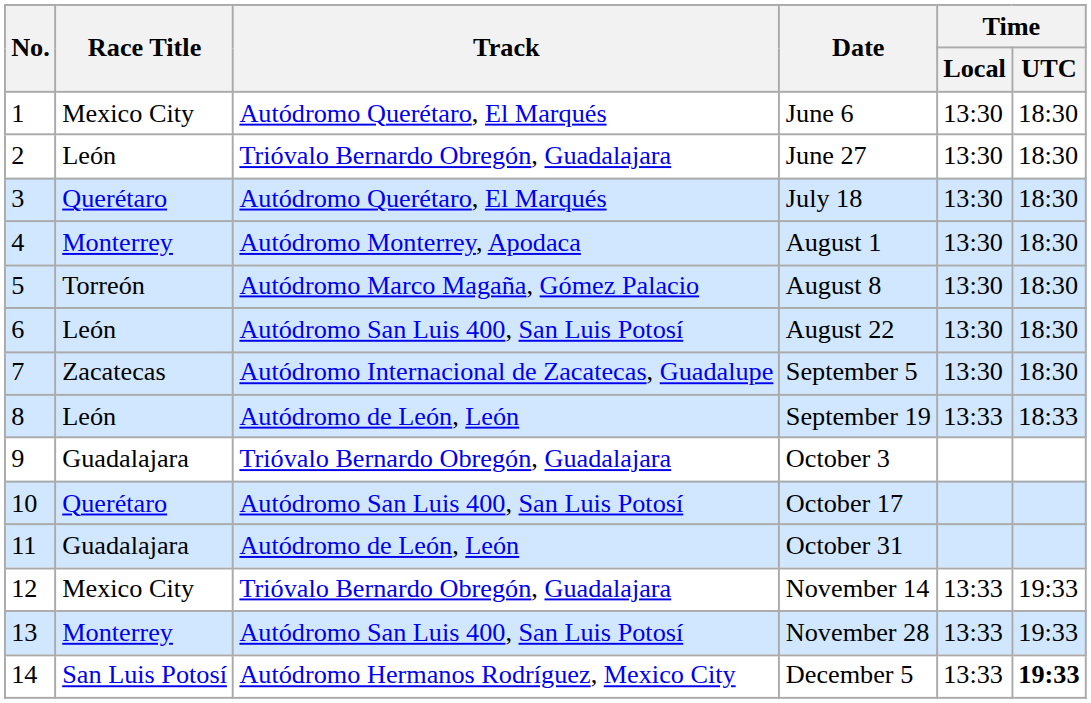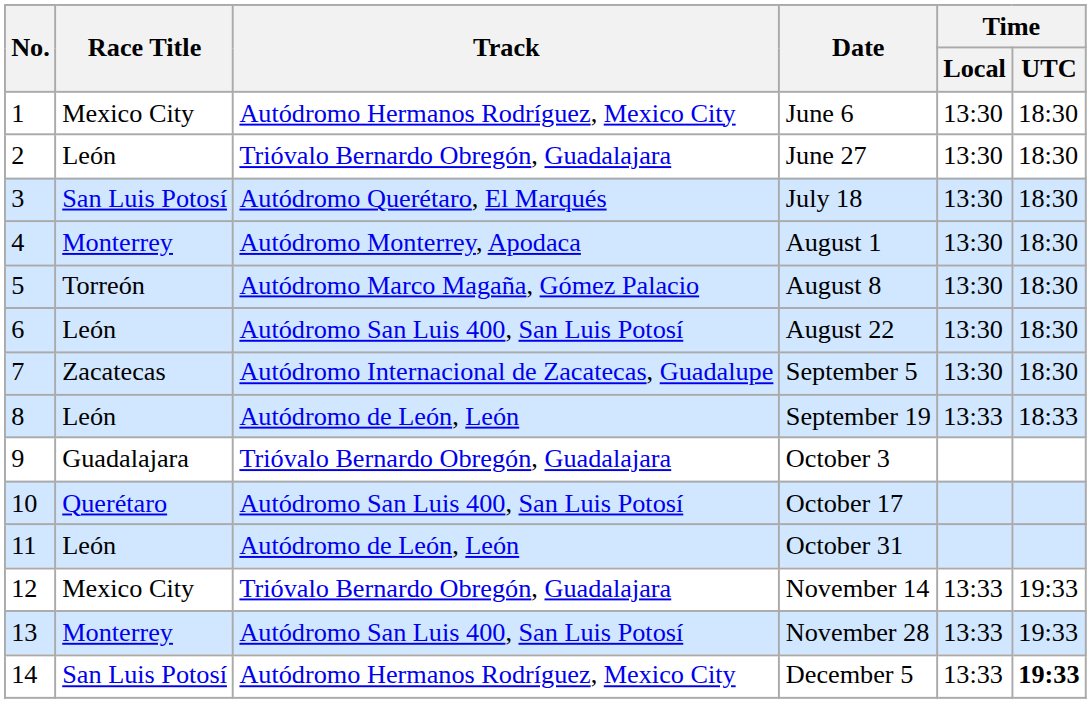 <table class="wikitable" style="font-size:85%;">
 <tr>
 <th rowspan=2>No.</th>
 <th rowspan=2>Race Title</th>
 <th rowspan=2>Track</th>
 <th rowspan=2>Date</th>
 <th colspan=2>Time</th>
 </tr>
 <tr>
 <th>Local</th>
 <th>UTC</th>
 </tr>
 <tr style="background:#FFFFFF;">
 <td>1</td>
 <td>Mexico City</td>
-<td> <a href='#'>Autódromo Querétaro</a>, <a href='#'>El Marqués</a></td>
+<td> <a href='#'>Autódromo Hermanos Rodríguez</a>, <a href='#'>Mexico City</a></td>
 <td>June 6</td>
 <td>13:30</td>
 <td>18:30</td>
 </tr>
 <tr style="background:#FFFFFF;">
 <td>2</td>
 <td>León</td>
 <td> <a href='#'>Trióvalo Bernardo Obregón</a>, <a href='#'>Guadalajara</a></td>
 <td>June 27</td>
 <td>13:30</td>
 <td>18:30</td>
 </tr>
 <tr style="background:#D0E7FF;">
 <td>3</td>
-<td><a href='#'>Querétaro</a></td>
+<td><a href='#'>San Luis Potosí</a></td>
 <td> <a href='#'>Autódromo Querétaro</a>, <a href='#'>El Marqués</a></td>
 <td>July 18</td>
 <td>13:30</td>
 <td>18:30</td>
 </tr>
 <tr style="background:#D0E7FF;">
 <td>4</td>
 <td><a href='#'>Monterrey</a></td>
 <td> <a href='#'>Autódromo Monterrey</a>, <a href='#'>Apodaca</a></td>
 <td>August 1</td>
 <td>13:30</td>
 <td>18:30</td>
 </tr>
 <tr style="background:#D0E7FF;">
 <td>5</td>
 <td>Torreón</td>
 <td> <a href='#'>Autódromo Marco Magaña</a>, <a href='#'>Gómez Palacio</a></td>
 <td>August 8</td>
 <td>13:30</td>
 <td>18:30</td>
 </tr>
 <tr style="background:#D0E7FF;">
 <td>6</td>
 <td>León</td>
 <td> <a href='#'>Autódromo San Luis 400</a>, <a href='#'>San Luis Potosí</a></td>
 <td>August 22</td>
 <td>13:30</td>
 <td>18:30</td>
 </tr>
 <tr style="background:#D0E7FF;">
 <td>7</td>
 <td>Zacatecas</td>
 <td> <a href='#'>Autódromo Internacional de Zacatecas</a>, <a href='#'>Guadalupe</a></td>
 <td>September 5</td>
 <td>13:30</td>
 <td>18:30</td>
 </tr>
 <tr style="background:#D0E7FF;">
 <td>8</td>
 <td>León</td>
 <td> <a href='#'>Autódromo de León</a>, <a href='#'>León</a></td>
 <td>September 19</td>
 <td>13:33</td>
 <td>18:33</td>
 </tr>
 <tr style="background:#FFFFFF;">
 <td>9</td>
 <td>Guadalajara</td>
 <td> <a href='#'>Trióvalo Bernardo Obregón</a>, <a href='#'>Guadalajara</a></td>
 <td>October 3</td>
 <td></td>
 <td></td>
 </tr>
 <tr style="background:#D0E7FF;">
 <td>10</td>
 <td><a href='#'>Querétaro</a></td>
 <td> <a href='#'>Autódromo San Luis 400</a>, <a href='#'>San Luis Potosí</a></td>
 <td>October 17</td>
 <td></td>
 <td></td>
 </tr>
 <tr style="background:#D0E7FF;">
 <td>11</td>
-<td>Guadalajara</td>
+<td>León</td>
 <td> <a href='#'>Autódromo de León</a>, <a href='#'>León</a></td>
 <td>October 31</td>
 <td></td>
 <td></td>
 </tr>
 <tr style="background:#FFFFFF;">
 <td>12</td>
 <td>Mexico City</td>
 <td> <a href='#'>Trióvalo Bernardo Obregón</a>, <a href='#'>Guadalajara</a></td>
 <td>November 14</td>
 <td>13:33</td>
 <td>19:33</td>
 </tr>
 <tr style="background:#D0E7FF;">
 <td>13</td>
 <td><a href='#'>Monterrey</a></td>
 <td> <a href='#'>Autódromo San Luis 400</a>, <a href='#'>San Luis Potosí</a></td>
 <td>November 28</td>
 <td>13:33</td>
 <td>19:33</td>
 </tr>
 <tr style="background:#FFFFFF;">
 <td>14</td>
 <td><a href='#'>San Luis Potosí</a></td>
 <td> <a href='#'>Autódromo Hermanos Rodríguez</a>, <a href='#'>Mexico City</a></td>
 <td>December 5</td>
 <td>13:33</td>
 <td><strong>19:33</strong></td>
 </tr>
 </table>
